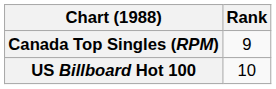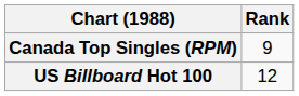 <table class="wikitable plainrowheaders">
 <tr>
 <th>Chart (1988)</th>
 <th>Rank</th>
 </tr>
 <tr>
 <th scope="row">Canada Top Singles (<em>RPM</em>)</th>
 <td align="center">9</td>
 </tr>
 <tr>
 <th scope="row">US <em>Billboard</em> Hot 100</th>
-<td align="center">10</td>
+<td align="center">12</td>
 </tr>
 </table>
